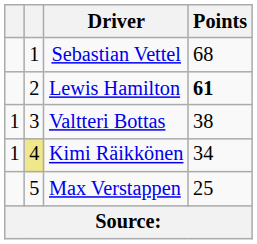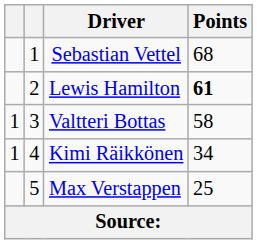 <table class="wikitable" style="font-size: 85%;">
 <tr>
 <th></th>
 <th></th>
 <th>Driver</th>
 <th>Points</th>
 </tr>
 <tr>
 <td align="left"></td>
 <td align="center">1</td>
 <td align="center"> <a href='#'>Sebastian Vettel</a></td>
 <td align="left">68</td>
 </tr>
 <tr>
 <td align="left"></td>
 <td align="center">2</td>
 <td> <a href='#'>Lewis Hamilton</a></td>
 <td align="left"><strong>61</strong></td>
 </tr>
 <tr>
 <td align="left"> 1</td>
 <td align="center">3</td>
 <td> <a href='#'>Valtteri Bottas</a></td>
-<td align="left">38</td>
+<td align="left">58</td>
 </tr>
 <tr>
 <td align="left"> 1</td>
-<td align="center" style="background: khaki;">4</td>
+<td align="center">4</td>
 <td> <a href='#'>Kimi Räikkönen</a></td>
 <td align="left">34</td>
 </tr>
 <tr>
 <td align="left"></td>
 <td align="center">5</td>
 <td> <a href='#'>Max Verstappen</a></td>
 <td align="left">25</td>
 </tr>
 <tr>
 <th colspan=4>Source:</th>
 </tr>
 </table>
